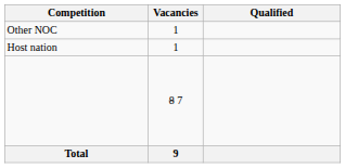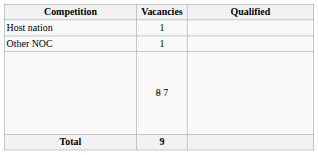 <table class = "wikitable" width=500>
 <tr>
 <th width=300>Competition</th>
 <th width=80>Vacancies</th>
 <th width=300>Qualified</th>
 </tr>
 <tr>
-<td>Other NOC</td>
+<td>Host nation</td>
 <td align="center">1</td>
 <td></td>
 </tr>
 <tr>
-<td>Host nation</td>
+<td>Other NOC</td>
 <td align="center">1</td>
 <td></td>
 </tr>
 <tr>
 <td></td>
 <td align="center"><s>8</s> 7</td>
 <td><br><br><s></s><br><br><br><br><br></td>
 </tr>
 <tr>
 <th>Total</th>
 <th>9</th>
 <th></th>
 </tr>
 </table>
